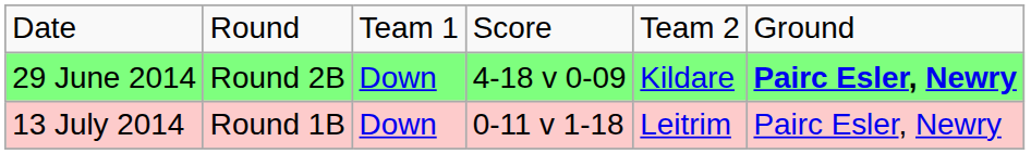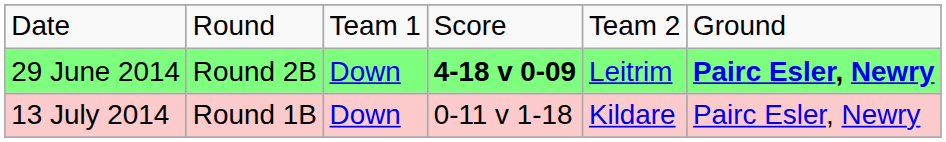 <table class="wikitable">
 <tr>
 <td>Date</td>
 <td>Round</td>
 <td>Team 1</td>
 <td>Score</td>
 <td>Team 2</td>
 <td>Ground</td>
 </tr>
 <tr style="background:#7eff7e;">
 <td>29 June 2014</td>
 <td>Round 2B</td>
 <td><a href='#'>Down</a></td>
-<td>4-18 v 0-09</td>
-<td><a href='#'>Kildare</a></td>
+<td><strong>4-18 v 0-09</strong></td>
+<td><a href='#'>Leitrim</a></td>
 <td><strong><a href='#'>Pairc Esler</a>, <a href='#'>Newry</a></strong></td>
 </tr>
 <tr style="background:#fdcbcb;">
 <td>13 July 2014</td>
 <td>Round 1B</td>
 <td><a href='#'>Down</a></td>
 <td>0-11 v 1-18</td>
-<td><a href='#'>Leitrim</a></td>
+<td><a href='#'>Kildare</a></td>
 <td><a href='#'>Pairc Esler</a>, <a href='#'>Newry</a></td>
 </tr>
 </table>
